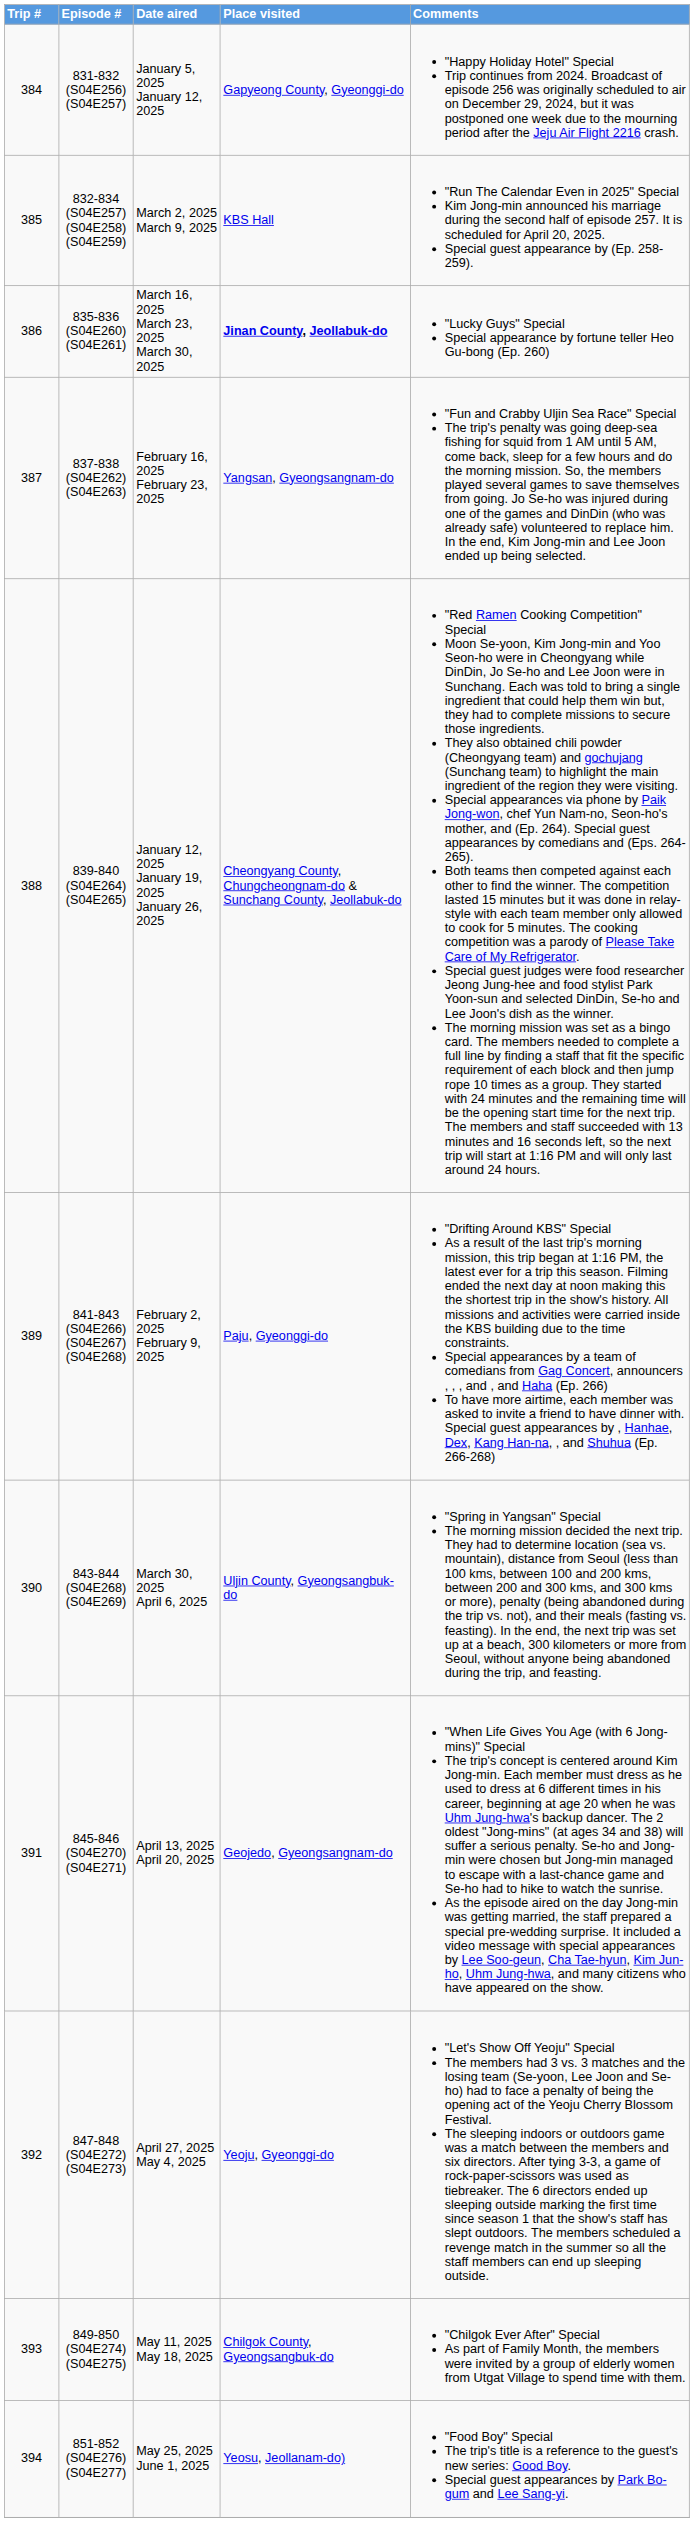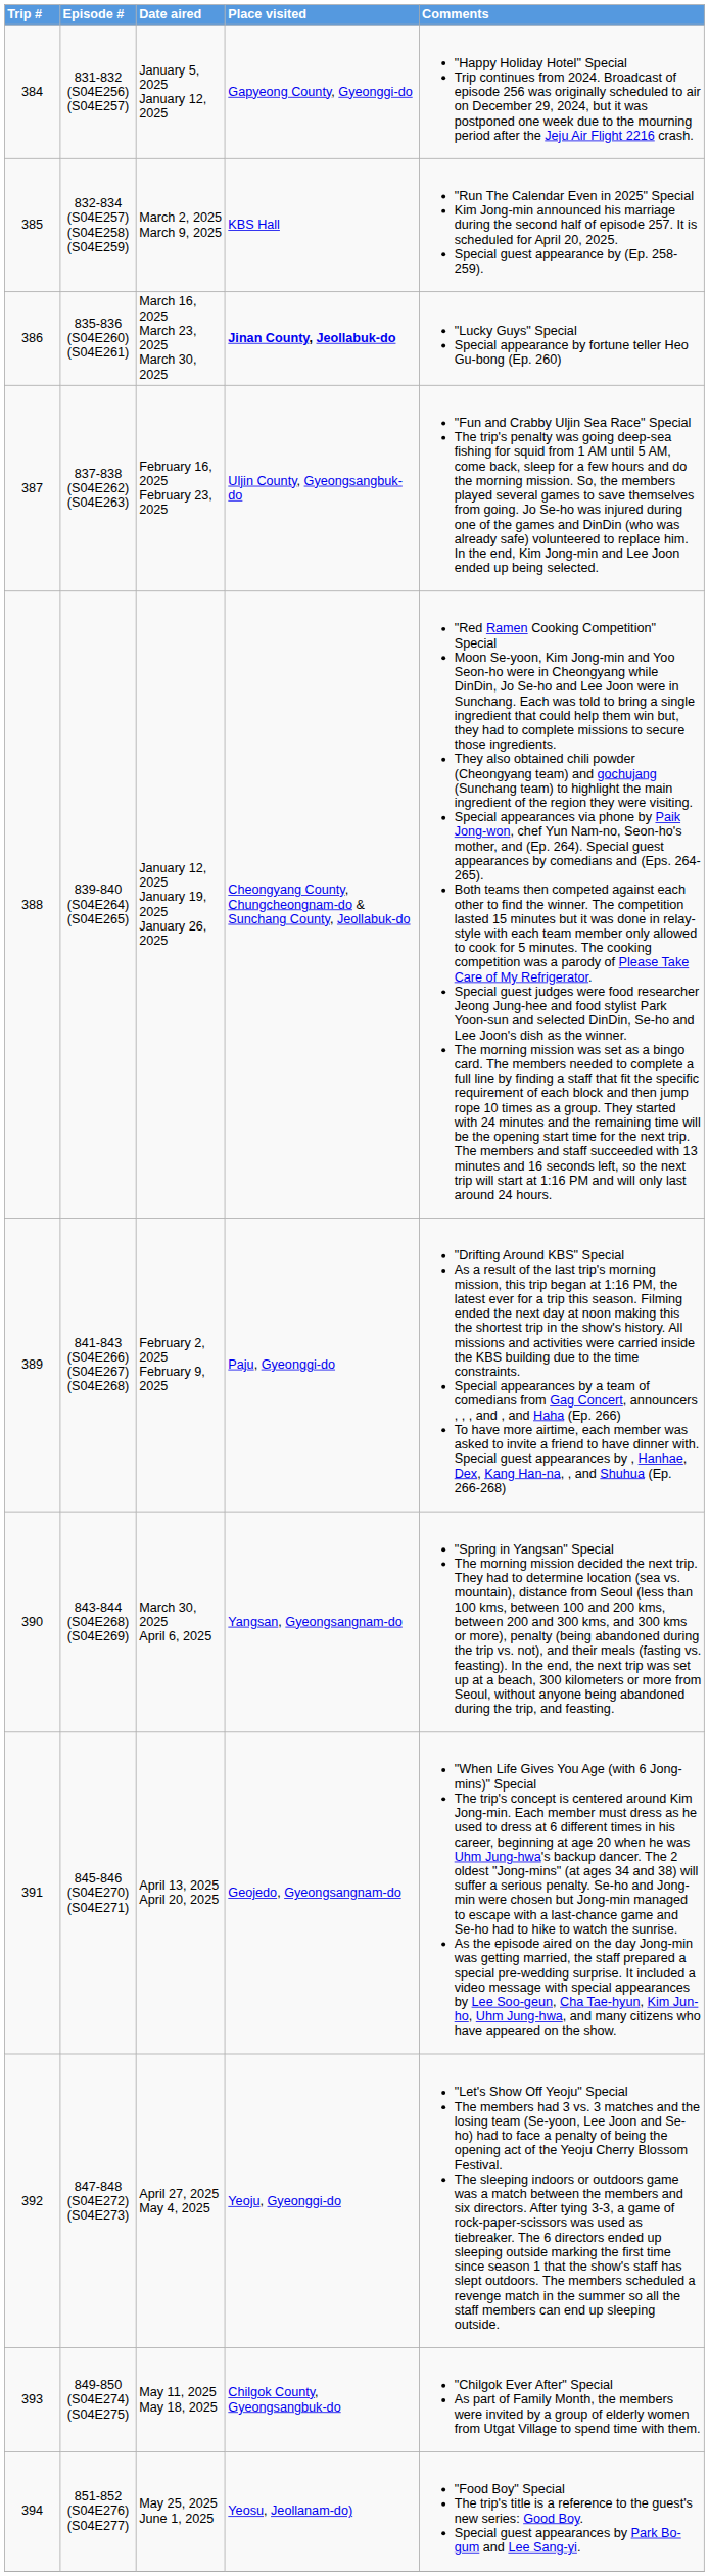 <table class="wikitable">
 <tr>
 <th style="text-align:left; background:#5599df; color:#fff; width:100px;">Trip #</th>
 <th style="text-align:left; background:#5599df; color:#fff; width:100px;">Episode #</th>
 <th style="text-align:left; background:#5599df; color:#fff; width:150px;">Date aired</th>
 <th style="text-align:left; background:#5599df; color:#fff; width:350px;">Place visited</th>
 <th style="text-align:left; background:#5599df; color:#fff; width:600px;">Comments</th>
 </tr>
 <tr>
 <td style="text-align:center;">384</td>
 <td style="text-align:center;">831-832<br>(S04E256)<br>(S04E257)</td>
 <td align="left">January 5, 2025<br>January 12, 2025</td>
 <td align="left"><a href='#'>Gapyeong County</a>, <a href='#'>Gyeonggi-do</a></td>
 <td align="left"><br><ul><li>"Happy Holiday Hotel" Special</li><li>Trip continues from 2024. Broadcast of episode 256 was originally scheduled to air on December 29, 2024, but it was postponed one week due to the mourning period after the <a href='#'>Jeju Air Flight 2216</a> crash.</li></ul></td>
 </tr>
 <tr>
 <td style="text-align:center;">385</td>
 <td style="text-align:center;">832-834<br>(S04E257)<br>(S04E258)<br>(S04E259)</td>
 <td align="left">March 2, 2025<br>March 9, 2025</td>
 <td align="left"><a href='#'>KBS Hall</a></td>
 <td align="left"><br><ul><li>"Run The Calendar Even in 2025" Special</li><li>Kim Jong-min announced his marriage during the second half of episode 257. It is scheduled for April 20, 2025.</li><li>Special guest appearance by  (Ep. 258-259).</li></ul></td>
 </tr>
 <tr>
 <td style="text-align:center;">386</td>
 <td style="text-align:center;">835-836<br>(S04E260)<br>(S04E261)</td>
 <td align="left">March 16, 2025<br>March 23, 2025<br>March 30, 2025</td>
 <td align="left"><strong><a href='#'>Jinan County</a>, <a href='#'>Jeollabuk-do</a></strong></td>
 <td align="left"><br><ul><li>"Lucky Guys" Special</li><li>Special appearance by fortune teller Heo Gu-bong (Ep. 260)</li></ul></td>
 </tr>
 <tr>
 <td style="text-align:center;">387</td>
 <td style="text-align:center;">837-838<br>(S04E262)<br>(S04E263)</td>
 <td align="left">February 16, 2025<br>February 23, 2025</td>
-<td align="left"><a href='#'>Yangsan</a>, <a href='#'>Gyeongsangnam-do</a></td>
+<td align="left"><a href='#'>Uljin County</a>, <a href='#'>Gyeongsangbuk-do</a></td>
 <td align="left"><br><ul><li>"Fun and Crabby Uljin Sea Race" Special</li><li>The trip's penalty was going deep-sea fishing for squid from 1 AM until 5 AM, come back, sleep for a few hours and do the morning mission. So, the members played several games to save themselves from going. Jo Se-ho was injured during one of the games and DinDin (who was already safe) volunteered to replace him. In the end, Kim Jong-min and Lee Joon ended up being selected.</li></ul></td>
 </tr>
 <tr>
 <td style="text-align:center;">388</td>
 <td style="text-align:center;">839-840<br>(S04E264)<br>(S04E265)</td>
 <td align="left">January 12, 2025<br>January 19, 2025<br>January 26, 2025</td>
 <td align="left"><a href='#'>Cheongyang County</a>, <a href='#'>Chungcheongnam-do</a> & <a href='#'>Sunchang County</a>, <a href='#'>Jeollabuk-do</a></td>
 <td align="left"><br><ul><li>"Red <a href='#'>Ramen</a> Cooking Competition" Special</li><li>Moon Se-yoon, Kim Jong-min and Yoo Seon-ho were in Cheongyang while DinDin, Jo Se-ho and Lee Joon were in Sunchang. Each was told to bring a single ingredient that could help them win but, they had to complete missions to secure those ingredients.</li><li>They also obtained chili powder (Cheongyang team) and <a href='#'>gochujang</a> (Sunchang team) to highlight the main ingredient of the region they were visiting.</li><li>Special appearances via phone by <a href='#'>Paik Jong-won</a>, chef Yun Nam-no, Seon-ho's mother, and  (Ep. 264). Special guest appearances by comedians  and  (Eps. 264-265).</li><li>Both teams then competed against each other to find the winner. The competition lasted 15 minutes but it was done in relay-style with each team member only allowed to cook for 5 minutes. The cooking competition was a parody of <a href='#'>Please Take Care of My Refrigerator</a>.</li><li>Special guest judges were food researcher Jeong Jung-hee and food stylist Park Yoon-sun and selected DinDin, Se-ho and Lee Joon's dish as the winner.</li><li>The morning mission was set as a bingo card. The members needed to complete a full line by finding a staff that fit the specific requirement of each block and then jump rope 10 times as a group. They started with 24 minutes and the remaining time will be the opening start time for the next trip. The members and staff succeeded with 13 minutes and 16 seconds left, so the next trip will start at 1:16 PM and will only last around 24 hours.</li></ul></td>
 </tr>
 <tr>
 <td style="text-align:center;">389</td>
 <td style="text-align:center;">841-843<br>(S04E266)<br>(S04E267)<br>(S04E268)</td>
 <td align="left">February 2, 2025<br>February 9, 2025</td>
 <td align="left"><a href='#'>Paju</a>, <a href='#'>Gyeonggi-do</a></td>
 <td align="left"><br><ul><li>"Drifting Around KBS" Special</li><li>As a result of the last trip's morning mission, this trip began at 1:16 PM, the latest ever for a trip this season. Filming ended the next day at noon making this the shortest trip in the show's history. All missions and activities were carried inside the KBS building due to the time constraints.</li><li>Special appearances by a team of comedians from <a href='#'>Gag Concert</a>, announcers , , , and , and <a href='#'>Haha</a> (Ep. 266)</li><li>To have more airtime, each member was asked to invite a friend to have dinner with. Special guest appearances by , <a href='#'>Hanhae</a>, <a href='#'>Dex</a>, <a href='#'>Kang Han-na</a>, , and <a href='#'>Shuhua</a> (Ep. 266-268)</li></ul></td>
 </tr>
 <tr>
 <td style="text-align:center;">390</td>
 <td style="text-align:center;">843-844<br>(S04E268)<br>(S04E269)</td>
 <td align="left">March 30, 2025<br>April 6, 2025</td>
-<td align="left"><a href='#'>Uljin County</a>, <a href='#'>Gyeongsangbuk-do</a></td>
+<td align="left"><a href='#'>Yangsan</a>, <a href='#'>Gyeongsangnam-do</a></td>
 <td align="left"><br><ul><li>"Spring in Yangsan" Special</li><li>The morning mission decided the next trip. They had to determine location (sea vs. mountain), distance from Seoul (less than 100 kms, between 100 and 200 kms, between 200 and 300 kms, and 300 kms or more), penalty (being abandoned during the trip vs. not), and their meals (fasting vs. feasting). In the end, the next trip was set up at a beach, 300 kilometers or more from Seoul, without anyone being abandoned during the trip, and feasting.</li></ul></td>
 </tr>
 <tr>
 <td style="text-align:center;">391</td>
 <td style="text-align:center;">845-846<br>(S04E270)<br>(S04E271)</td>
 <td align="left">April 13, 2025<br>April 20, 2025</td>
 <td align="left"><a href='#'>Geojedo</a>, <a href='#'>Gyeongsangnam-do</a></td>
 <td align="left"><br><ul><li>"When Life Gives You Age (with 6 Jong-mins)" Special</li><li>The trip's concept is centered around Kim Jong-min. Each member must dress as he used to dress at 6 different times in his career, beginning at age 20 when he was <a href='#'>Uhm Jung-hwa</a>'s backup dancer. The 2 oldest "Jong-mins" (at ages 34 and 38) will suffer a serious penalty. Se-ho and Jong-min were chosen but Jong-min managed to escape with a last-chance game and Se-ho had to hike to watch the sunrise.</li><li>As the episode aired on the day Jong-min was getting married, the staff prepared a special pre-wedding surprise. It included a video message with special appearances by <a href='#'>Lee Soo-geun</a>, <a href='#'>Cha Tae-hyun</a>, <a href='#'>Kim Jun-ho</a>, <a href='#'>Uhm Jung-hwa</a>, and many citizens who have appeared on the show.</li></ul></td>
 </tr>
 <tr>
 <td style="text-align:center;">392</td>
 <td style="text-align:center;">847-848<br>(S04E272)<br>(S04E273)</td>
 <td align="left">April 27, 2025<br>May 4, 2025</td>
 <td align="left"><a href='#'>Yeoju</a>, <a href='#'>Gyeonggi-do</a></td>
 <td align="left"><br><ul><li>"Let's Show Off Yeoju" Special</li><li>The members had 3 vs. 3 matches and the losing team (Se-yoon, Lee Joon and Se-ho) had to face a penalty of being the opening act of the Yeoju Cherry Blossom Festival.</li><li>The sleeping indoors or outdoors game was a match between the members and six directors. After tying 3-3, a game of rock-paper-scissors was used as tiebreaker. The 6 directors ended up sleeping outside marking the first time since season 1 that the show's staff has slept outdoors. The members scheduled a revenge match in the summer so all the staff members can end up sleeping outside.</li></ul></td>
 </tr>
 <tr>
 <td style="text-align:center;">393</td>
 <td style="text-align:center;">849-850<br>(S04E274)<br>(S04E275)</td>
 <td align="left">May 11, 2025<br>May 18, 2025</td>
 <td align="left"><a href='#'>Chilgok County</a>, <a href='#'>Gyeongsangbuk-do</a></td>
 <td align="left"><br><ul><li>"Chilgok Ever After" Special</li><li>As part of Family Month, the members were invited by a group of elderly women from Utgat Village to spend time with them.</li></ul></td>
 </tr>
 <tr>
 <td style="text-align:center;">394</td>
 <td style="text-align:center;">851-852<br>(S04E276)<br>(S04E277)</td>
 <td align="left">May 25, 2025<br>June 1, 2025</td>
 <td align="left"><a href='#'>Yeosu</a>, <a href='#'>Jeollanam-do)</a></td>
 <td align="left"><br><ul><li>"Food Boy" Special</li><li>The trip's title is a reference to the guest's new series: <a href='#'>Good Boy</a>.</li><li>Special guest appearances by <a href='#'>Park Bo-gum</a> and <a href='#'>Lee Sang-yi</a>.</li></ul></td>
 </tr>
 <tr>
 </tr>
 </table>
